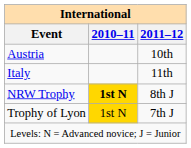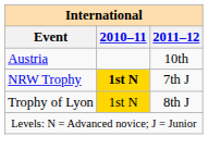 <table class="wikitable" style="text-align:center">
 <tr>
 <th style="background-color: #ffdead; " colspan=3 align=center>International</th>
 </tr>
 <tr>
 <th>Event</th>
 <th><a href='#'>2010–11</a></th>
 <th><a href='#'>2011–12</a></th>
 </tr>
 <tr>
 <td align=left> <a href='#'>Austria</a></td>
 <td></td>
 <td>10th</td>
 </tr>
 <tr>
-<td align=left> <a href='#'>Italy</a></td>
-<td></td>
-<td>11th</td>
-</tr>
-<tr>
 <td align=left><a href='#'>NRW Trophy</a></td>
 <td bgcolor=gold><strong>1st N</strong></td>
-<td>8th J</td>
+<td>7th J</td>
 </tr>
 <tr>
 <td align=left>Trophy of Lyon</td>
 <td bgcolor=gold>1st N</td>
-<td>7th J</td>
+<td>8th J</td>
 </tr>
 <tr>
 <td colspan=3 align=center><small> Levels: N = Advanced novice; J = Junior </small></td>
 </tr>
 </table>
